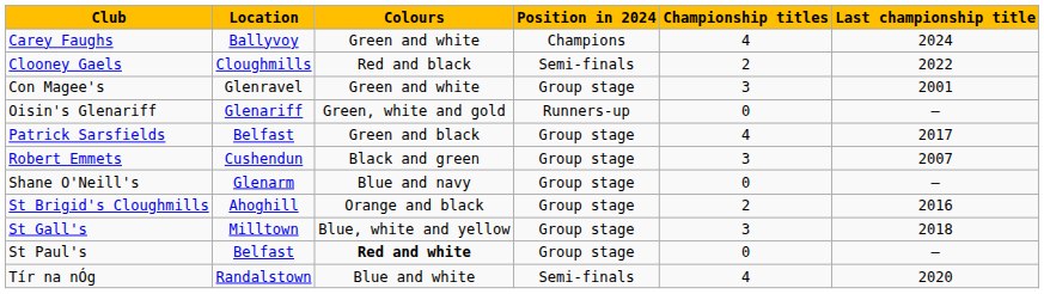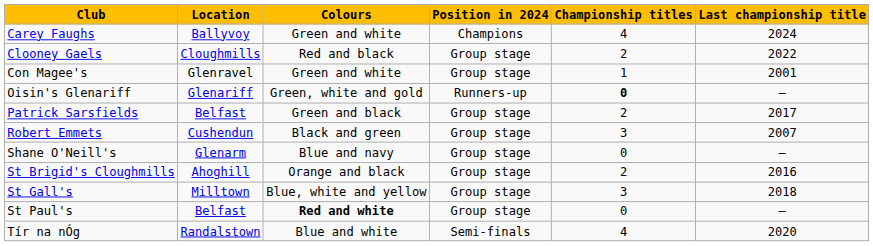 <table class="wikitable sortable" style="text-align:center">
 <tr>
 <th style="background:#FFBF00;color:black;">Club</th>
 <th style="background:#FFBF00;color:black;">Location</th>
 <th style="background:#FFBF00;color:black;">Colours</th>
 <th style="background:#FFBF00;color:black;">Position in 2024</th>
 <th style="background:#FFBF00;color:black;">Championship titles</th>
 <th style="background:#FFBF00;color:black;">Last championship title</th>
 </tr>
 <tr>
 <td style="text-align:left"> <a href='#'>Carey Faughs</a></td>
 <td><a href='#'>Ballyvoy</a></td>
 <td>Green and white</td>
 <td>Champions</td>
 <td>4</td>
 <td>2024</td>
 </tr>
 <tr>
 <td style="text-align:left"> <a href='#'>Clooney Gaels</a></td>
 <td><a href='#'>Cloughmills</a></td>
 <td>Red and black</td>
-<td>Semi-finals</td>
+<td>Group stage</td>
 <td>2</td>
 <td>2022</td>
 </tr>
 <tr>
 <td style="text-align:left"> Con Magee's</td>
 <td>Glenravel</td>
 <td>Green and white</td>
 <td>Group stage</td>
-<td>3</td>
+<td>1</td>
 <td>2001</td>
 </tr>
 <tr>
 <td style="text-align:left"> Oisin's Glenariff</td>
 <td><a href='#'>Glenariff</a></td>
 <td>Green, white and gold</td>
 <td>Runners-up</td>
-<td>0</td>
+<td><strong>0</strong></td>
 <td>—</td>
 </tr>
 <tr>
 <td style="text-align:left"> <a href='#'>Patrick Sarsfields</a></td>
 <td><a href='#'>Belfast</a></td>
 <td>Green and black</td>
 <td>Group stage</td>
-<td>4</td>
+<td>2</td>
 <td>2017</td>
 </tr>
 <tr>
 <td style="text-align:left"> <a href='#'>Robert Emmets</a></td>
 <td><a href='#'>Cushendun</a></td>
 <td>Black and green</td>
 <td>Group stage</td>
 <td>3</td>
 <td>2007</td>
 </tr>
 <tr>
 <td style="text-align:left"> Shane O'Neill's</td>
 <td><a href='#'>Glenarm</a></td>
 <td>Blue and navy</td>
 <td>Group stage</td>
 <td>0</td>
 <td>—</td>
 </tr>
 <tr>
 <td style="text-align:left"> <a href='#'>St Brigid's Cloughmills</a></td>
 <td><a href='#'>Ahoghill</a></td>
 <td>Orange and black</td>
 <td>Group stage</td>
 <td>2</td>
 <td>2016</td>
 </tr>
 <tr>
 <td style="text-align:left"> <a href='#'>St Gall's</a></td>
 <td><a href='#'>Milltown</a></td>
 <td>Blue, white and yellow</td>
 <td>Group stage</td>
 <td>3</td>
 <td>2018</td>
 </tr>
 <tr>
 <td style="text-align:left"> St Paul's</td>
 <td><a href='#'>Belfast</a></td>
 <td><strong>Red and white</strong></td>
 <td>Group stage</td>
 <td>0</td>
 <td>—</td>
 </tr>
 <tr>
 <td style="text-align:left"> Tír na nÓg</td>
 <td><a href='#'>Randalstown</a></td>
 <td>Blue and white</td>
 <td>Semi-finals</td>
 <td>4</td>
 <td>2020</td>
 </tr>
 </table>
